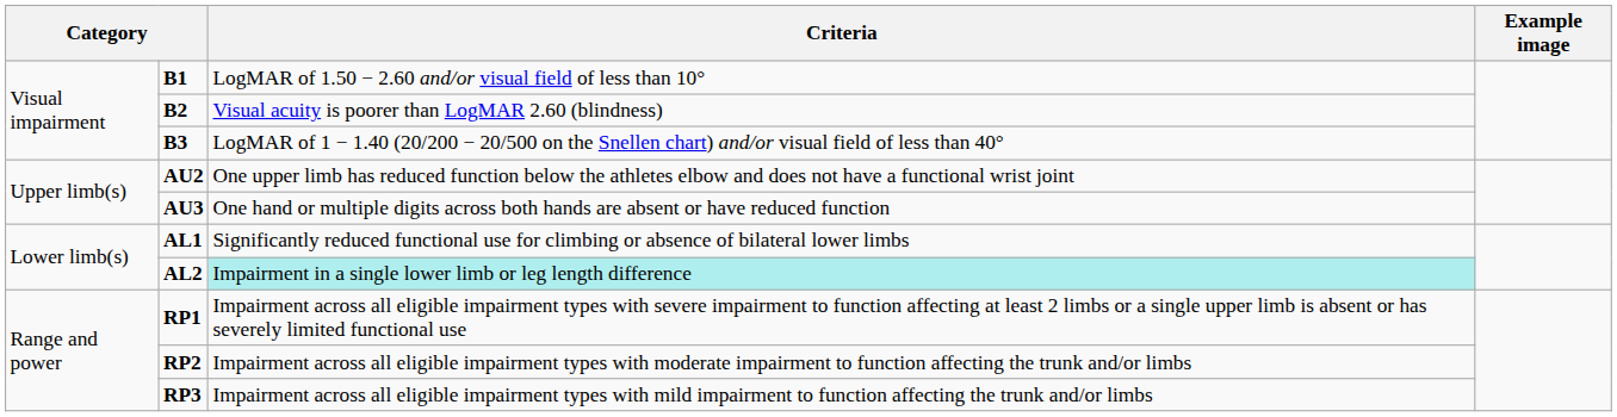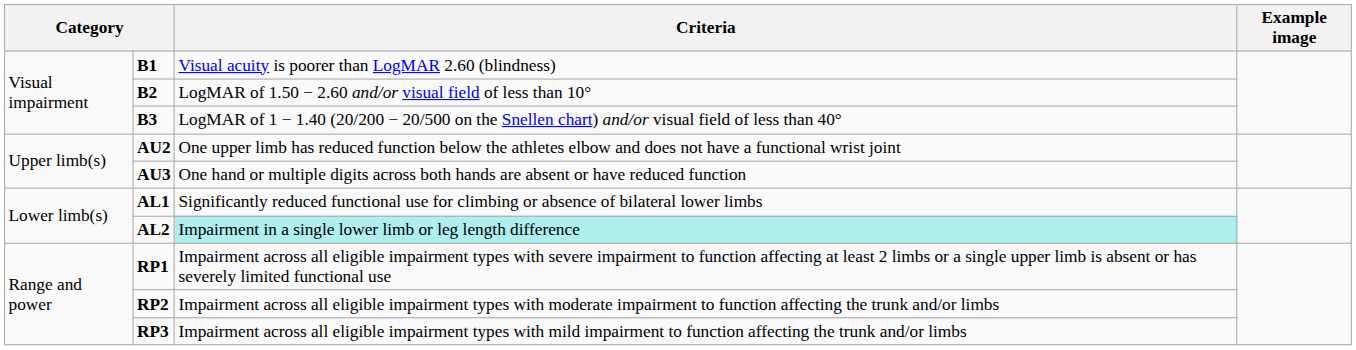 <table class="wikitable">
 <tr>
 <th colspan="2">Category</th>
 <th>Criteria</th>
 <th>Example image</th>
 </tr>
 <tr>
 <td rowspan="3">Visual impairment</td>
 <td><strong>B1</strong></td>
-<td>LogMAR of 1.50 − 2.60 <em>and/or</em> <a href='#'>visual field</a> of less than 10°</td>
+<td><a href='#'>Visual acuity</a> is poorer than <a href='#'>LogMAR</a> 2.60 (blindness)</td>
 <td rowspan="3"></td>
 </tr>
 <tr>
 <td><strong>B2</strong></td>
-<td><a href='#'>Visual acuity</a> is poorer than <a href='#'>LogMAR</a> 2.60 (blindness)</td>
+<td>LogMAR of 1.50 − 2.60 <em>and/or</em> <a href='#'>visual field</a> of less than 10°</td>
 </tr>
 <tr>
 <td><strong>B3</strong></td>
 <td>LogMAR of 1 − 1.40 (20/200 − 20/500 on the <a href='#'>Snellen chart</a>) <em>and/or</em> visual field of less than 40°</td>
 </tr>
 <tr>
 <td rowspan="2">Upper limb(s)</td>
 <td><strong>AU2</strong></td>
 <td>One upper limb has reduced function below the athletes elbow and does not have a functional wrist joint</td>
 <td rowspan="2"></td>
 </tr>
 <tr>
 <td><strong>AU3</strong></td>
 <td>One hand or multiple digits across both hands are absent or have reduced function</td>
 </tr>
 <tr>
 <td rowspan="2">Lower limb(s)</td>
 <td><strong>AL1</strong></td>
 <td>Significantly reduced functional use for climbing or absence of bilateral lower limbs</td>
 <td rowspan="2"></td>
 </tr>
 <tr>
 <td><strong>AL2</strong></td>
 <td style="background: paleturquoise;">Impairment in a single lower limb or leg length difference</td>
 </tr>
 <tr>
 <td rowspan="3">Range and power</td>
 <td><strong>RP1</strong></td>
 <td>Impairment across all eligible impairment types with severe impairment to function affecting at least 2 limbs or a single upper limb is absent or has severely limited functional use</td>
 <td rowspan="3"></td>
 </tr>
 <tr>
 <td><strong>RP2</strong></td>
 <td>Impairment across all eligible impairment types with moderate impairment to function affecting the trunk and/or limbs</td>
 </tr>
 <tr>
 <td><strong>RP3</strong></td>
 <td>Impairment across all eligible impairment types with mild impairment to function affecting the trunk and/or limbs</td>
 </tr>
 </table>
